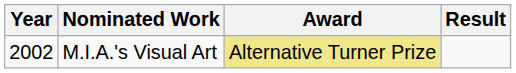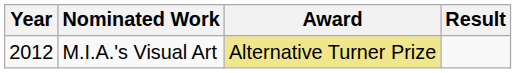 <table class="wikitable">
 <tr>
 <th>Year</th>
 <th>Nominated Work</th>
 <th>Award</th>
 <th>Result</th>
 </tr>
 <tr>
-<td>2002</td>
+<td>2012</td>
 <td>M.I.A.'s Visual Art</td>
 <td style="background: khaki;">Alternative Turner Prize</td>
 <td></td>
 </tr>
 </table>
